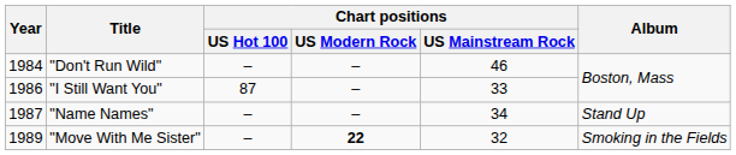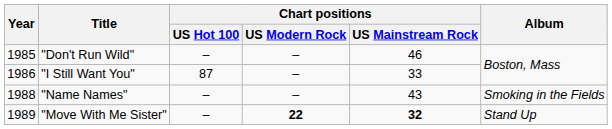 <table class="wikitable">
 <tr>
 <th rowspan="2">Year</th>
 <th rowspan="2">Title</th>
 <th colspan="3">Chart positions</th>
 <th rowspan="2">Album</th>
 </tr>
 <tr>
 <th>US <a href='#'>Hot 100</a></th>
 <th>US <a href='#'>Modern Rock</a></th>
 <th>US <a href='#'>Mainstream Rock</a></th>
 </tr>
 <tr>
-<td>1984</td>
+<td>1985</td>
 <td>"Don't Run Wild"</td>
 <td style="text-align:center;">–</td>
 <td style="text-align:center;">–</td>
 <td style="text-align:center;">46</td>
 <td rowspan="2"><em>Boston, Mass</em></td>
 </tr>
 <tr>
 <td>1986</td>
 <td>"I Still Want You"</td>
 <td style="text-align:center;">87</td>
 <td style="text-align:center;">–</td>
 <td style="text-align:center;">33</td>
 </tr>
 <tr>
-<td>1987</td>
+<td>1988</td>
 <td>"Name Names"</td>
 <td style="text-align:center;">–</td>
 <td style="text-align:center;">–</td>
-<td style="text-align:center;">34</td>
-<td><em>Stand Up</em></td>
+<td style="text-align:center;">43</td>
+<td><em>Smoking in the Fields</em></td>
 </tr>
 <tr>
 <td>1989</td>
 <td>"Move With Me Sister"</td>
 <td style="text-align:center;">–</td>
 <td style="text-align:center;"><strong>22</strong></td>
-<td style="text-align:center;">32</td>
-<td><em>Smoking in the Fields</em></td>
+<td style="text-align:center;"><strong>32</strong></td>
+<td><em>Stand Up</em></td>
 </tr>
 </table>
